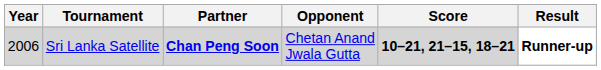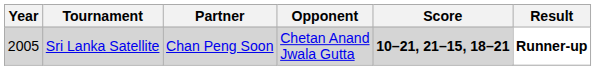 <table class="sortable wikitable" style="font-size: 90%;">
 <tr>
 <th>Year</th>
 <th>Tournament</th>
 <th>Partner</th>
 <th>Opponent</th>
 <th>Score</th>
 <th>Result</th>
 </tr>
 <tr style="background:#D5D5D5">
-<td align="center">2006</td>
+<td align="center">2005</td>
 <td align="left"><a href='#'>Sri Lanka Satellite</a></td>
-<td align="left"><strong> <a href='#'>Chan Peng Soon</a></strong></td>
+<td align="left"> <a href='#'>Chan Peng Soon</a></td>
 <td align="left"> <a href='#'>Chetan Anand</a> <br>  <a href='#'>Jwala Gutta</a></td>
 <td align="left"><strong>10–21, 21–15, 18–21</strong></td>
 <td style="text-align:left; background:white"> <strong>Runner-up</strong></td>
 </tr>
 </table>
